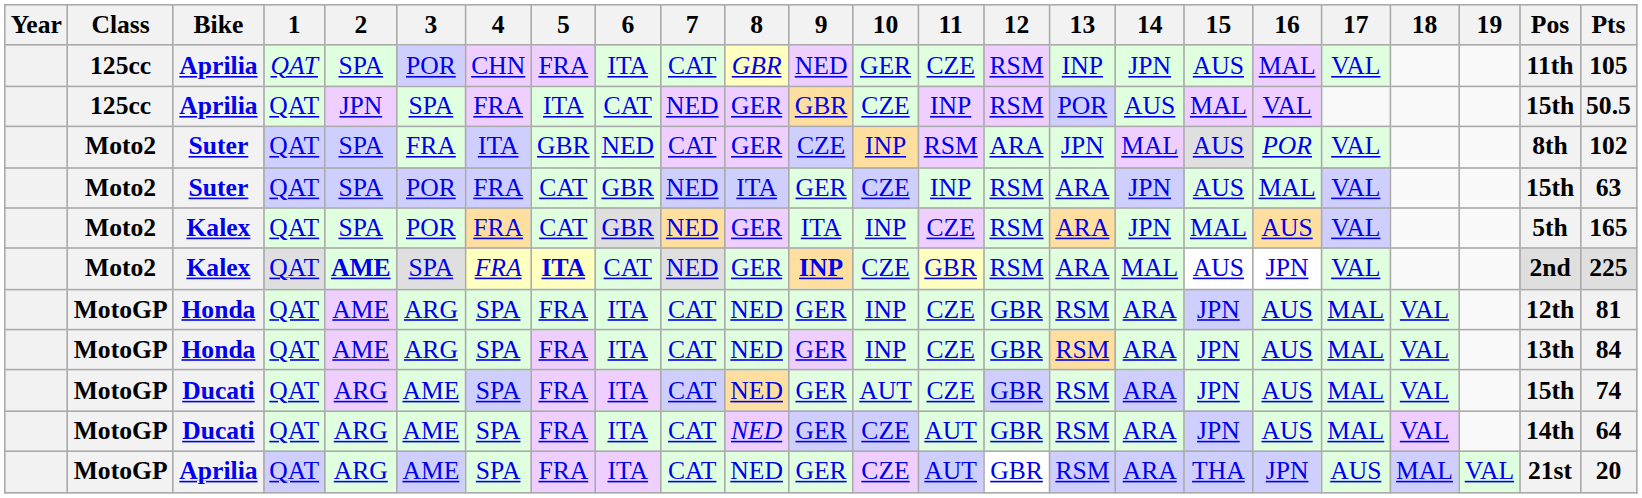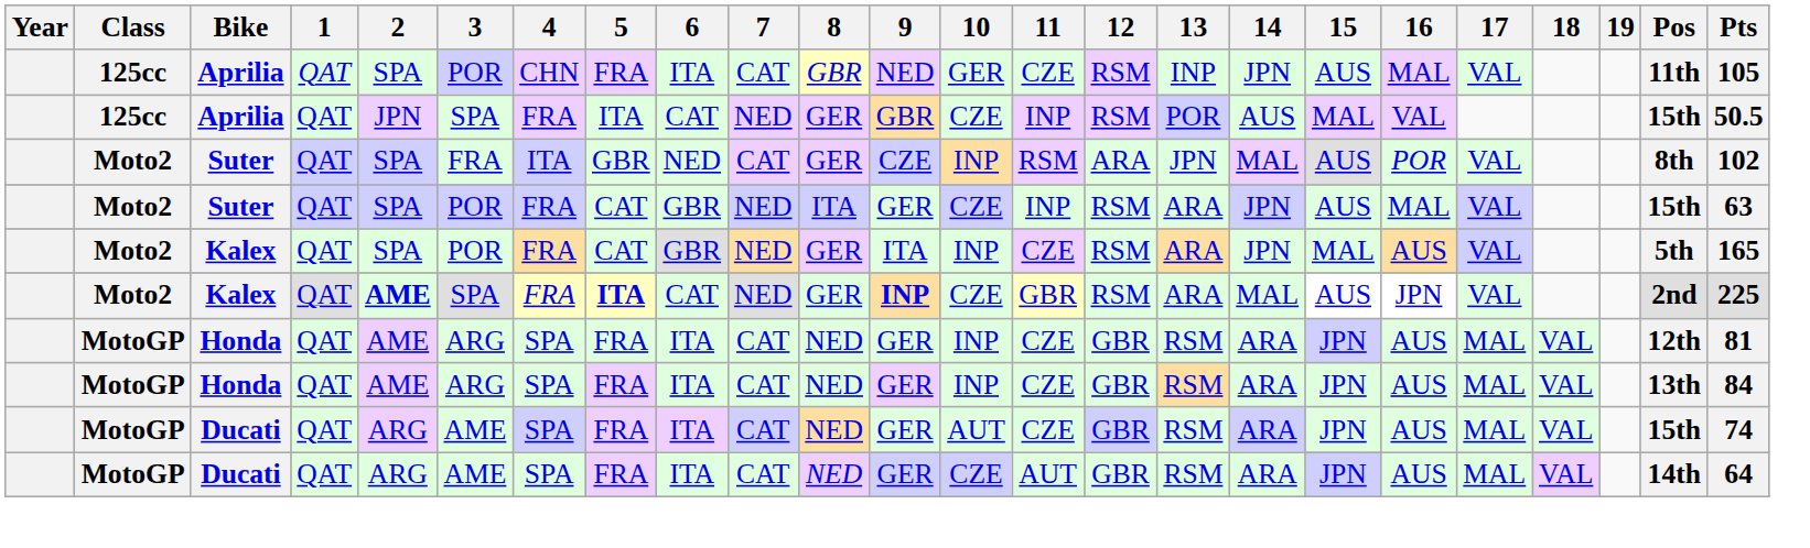 <table class="wikitable" style="text-align:center;">
 <tr>
 <th>Year</th>
 <th>Class</th>
 <th>Bike</th>
 <th>1</th>
 <th>2</th>
 <th>3</th>
 <th>4</th>
 <th>5</th>
 <th>6</th>
 <th>7</th>
 <th>8</th>
 <th>9</th>
 <th>10</th>
 <th>11</th>
 <th>12</th>
 <th>13</th>
 <th>14</th>
 <th>15</th>
 <th>16</th>
 <th>17</th>
 <th>18</th>
 <th>19</th>
 <th>Pos</th>
 <th>Pts</th>
 </tr>
 <tr>
 <th></th>
 <th>125cc</th>
 <th><a href='#'>Aprilia</a></th>
 <td style="background:#dfffdf;"><em><a href='#'>QAT</a></em><br></td>
 <td style="background:#dfffdf;"><a href='#'>SPA</a><br></td>
 <td style="background:#cfcfff;"><a href='#'>POR</a><br></td>
 <td style="background:#efcfff;"><a href='#'>CHN</a><br></td>
 <td style="background:#efcfff;"><a href='#'>FRA</a><br></td>
 <td style="background:#dfffdf;"><a href='#'>ITA</a><br></td>
 <td style="background:#dfffdf;"><a href='#'>CAT</a><br></td>
 <td style="background:#ffffbf;"><em><a href='#'>GBR</a></em><br></td>
 <td style="background:#efcfff;"><a href='#'>NED</a><br></td>
 <td style="background:#dfffdf;"><a href='#'>GER</a><br></td>
 <td style="background:#dfffdf;"><a href='#'>CZE</a><br></td>
 <td style="background:#efcfff;"><a href='#'>RSM</a><br></td>
 <td style="background:#dfffdf;"><a href='#'>INP</a><br></td>
 <td style="background:#dfffdf;"><a href='#'>JPN</a><br></td>
 <td style="background:#dfffdf;"><a href='#'>AUS</a><br></td>
 <td style="background:#efcfff;"><a href='#'>MAL</a><br></td>
 <td style="background:#dfffdf;"><a href='#'>VAL</a><br></td>
 <td></td>
 <td></td>
 <th>11th</th>
 <th>105</th>
 </tr>
 <tr>
 <th></th>
 <th>125cc</th>
 <th><a href='#'>Aprilia</a></th>
 <td style="background:#dfffdf;"><a href='#'>QAT</a><br></td>
 <td style="background:#efcfff;"><a href='#'>JPN</a><br></td>
 <td style="background:#dfffdf;"><a href='#'>SPA</a><br></td>
 <td style="background:#efcfff;"><a href='#'>FRA</a><br></td>
 <td style="background:#dfffdf;"><a href='#'>ITA</a><br></td>
 <td style="background:#dfffdf;"><a href='#'>CAT</a><br></td>
 <td style="background:#efcfff;"><a href='#'>NED</a><br></td>
 <td style="background:#efcfff;"><a href='#'>GER</a><br></td>
 <td style="background:#ffdf9f;"><a href='#'>GBR</a><br></td>
 <td style="background:#dfffdf;"><a href='#'>CZE</a><br></td>
 <td style="background:#efcfff;"><a href='#'>INP</a><br></td>
 <td style="background:#efcfff;"><a href='#'>RSM</a><br></td>
 <td style="background:#cfcfff;"><a href='#'>POR</a><br></td>
 <td style="background:#dfffdf;"><a href='#'>AUS</a><br></td>
 <td style="background:#efcfff;"><a href='#'>MAL</a><br></td>
 <td style="background:#efcfff;"><a href='#'>VAL</a><br></td>
 <td></td>
 <td></td>
 <td></td>
 <th>15th</th>
 <th>50.5</th>
 </tr>
 <tr>
 <th></th>
 <th>Moto2</th>
 <th><a href='#'>Suter</a></th>
 <td style="background:#cfcfff;"><a href='#'>QAT</a><br></td>
 <td style="background:#cfcfff;"><a href='#'>SPA</a><br></td>
 <td style="background:#dfffdf;"><a href='#'>FRA</a><br></td>
 <td style="background:#cfcfff;"><a href='#'>ITA</a><br></td>
 <td style="background:#dfffdf;"><a href='#'>GBR</a><br></td>
 <td style="background:#dfffdf;"><a href='#'>NED</a><br></td>
 <td style="background:#efcfff;"><a href='#'>CAT</a><br></td>
 <td style="background:#efcfff;"><a href='#'>GER</a><br></td>
 <td style="background:#cfcfff;"><a href='#'>CZE</a><br></td>
 <td style="background:#ffdf9f;"><a href='#'>INP</a><br></td>
 <td style="background:#efcfff;"><a href='#'>RSM</a><br></td>
 <td style="background:#dfffdf;"><a href='#'>ARA</a><br></td>
 <td style="background:#dfffdf;"><a href='#'>JPN</a><br></td>
 <td style="background:#efcfff;"><a href='#'>MAL</a><br></td>
 <td style="background:#dfdfdf;"><a href='#'>AUS</a><br></td>
 <td style="background:#dfffdf;"><em><a href='#'>POR</a></em><br></td>
 <td style="background:#dfffdf;"><a href='#'>VAL</a><br></td>
 <td></td>
 <td></td>
 <th>8th</th>
 <th>102</th>
 </tr>
 <tr>
 <th></th>
 <th>Moto2</th>
 <th><a href='#'>Suter</a></th>
 <td style="background:#cfcfff;"><a href='#'>QAT</a><br></td>
 <td style="background:#cfcfff;"><a href='#'>SPA</a><br></td>
 <td style="background:#cfcfff;"><a href='#'>POR</a><br></td>
 <td style="background:#cfcfff;"><a href='#'>FRA</a><br></td>
 <td style="background:#dfffdf;"><a href='#'>CAT</a><br></td>
 <td style="background:#dfffdf;"><a href='#'>GBR</a><br></td>
 <td style="background:#cfcfff;"><a href='#'>NED</a><br></td>
 <td style="background:#cfcfff;"><a href='#'>ITA</a><br></td>
 <td style="background:#dfffdf;"><a href='#'>GER</a><br></td>
 <td style="background:#cfcfff;"><a href='#'>CZE</a><br></td>
 <td style="background:#dfffdf;"><a href='#'>INP</a><br></td>
 <td style="background:#dfffdf;"><a href='#'>RSM</a><br></td>
 <td style="background:#dfffdf;"><a href='#'>ARA</a><br></td>
 <td style="background:#cfcfff;"><a href='#'>JPN</a><br></td>
 <td style="background:#dfffdf;"><a href='#'>AUS</a><br></td>
 <td style="background:#dfffdf;"><a href='#'>MAL</a><br></td>
 <td style="background:#cfcfff;"><a href='#'>VAL</a><br></td>
 <td></td>
 <td></td>
 <th>15th</th>
 <th>63</th>
 </tr>
 <tr>
 <th></th>
 <th>Moto2</th>
 <th><a href='#'>Kalex</a></th>
 <td style="background:#DFFFDF;"><a href='#'>QAT</a><br></td>
 <td style="background:#DFFFDF;"><a href='#'>SPA</a><br></td>
 <td style="background:#DFFFDF;"><a href='#'>POR</a><br></td>
 <td style="background:#FFDF9F;"><a href='#'>FRA</a><br></td>
 <td style="background:#DFFFDF;"><a href='#'>CAT</a><br></td>
 <td style="background:#DFDFDF;"><a href='#'>GBR</a><br></td>
 <td style="background:#FFDF9F;"><a href='#'>NED</a><br></td>
 <td style="background:#EFCFFF;"><a href='#'>GER</a><br></td>
 <td style="background:#DFFFDF;"><a href='#'>ITA</a><br></td>
 <td style="background:#DFFFDF;"><a href='#'>INP</a><br></td>
 <td style="background:#EFCFFF;"><a href='#'>CZE</a><br></td>
 <td style="background:#DFFFDF;"><a href='#'>RSM</a><br></td>
 <td style="background:#FFDF9F;"><a href='#'>ARA</a><br></td>
 <td style="background:#DFFFDF;"><a href='#'>JPN</a><br></td>
 <td style="background:#DFFFDF;"><a href='#'>MAL</a><br></td>
 <td style="background:#FFDF9F;"><a href='#'>AUS</a><br></td>
 <td style="background:#CFCFFF;"><a href='#'>VAL</a><br></td>
 <td></td>
 <td></td>
 <th>5th</th>
 <th>165</th>
 </tr>
 <tr>
 <th></th>
 <th>Moto2</th>
 <th><a href='#'>Kalex</a></th>
 <td style="background:#DFDFDF;"><a href='#'>QAT</a><br></td>
 <td style="background:#DFFFDF;"><strong><a href='#'>AME</a></strong><br></td>
 <td style="background:#DFDFDF;"><a href='#'>SPA</a><br></td>
 <td style="background:#FFFFBF;"><em><a href='#'>FRA</a></em><br></td>
 <td style="background:#FFFFBF;"><strong><a href='#'>ITA</a></strong><br></td>
 <td style="background:#DFFFDF;"><a href='#'>CAT</a><br></td>
 <td style="background:#DFDFDF;"><a href='#'>NED</a><br></td>
 <td style="background:#DFFFDF;"><a href='#'>GER</a><br></td>
 <td style="background:#FFDF9F;"><strong><a href='#'>INP</a></strong><br></td>
 <td style="background:#DFFFDF;"><a href='#'>CZE</a><br></td>
 <td style="background:#FFFFBF;"><a href='#'>GBR</a><br></td>
 <td style="background:#DFFFDF;"><a href='#'>RSM</a><br></td>
 <td style="background:#DFFFDF;"><a href='#'>ARA</a><br></td>
 <td style="background:#DFFFDF;"><a href='#'>MAL</a><br></td>
 <td style="background:#FFFFFF;"><a href='#'>AUS</a><br></td>
 <td style="background:#FFFFFF;"><a href='#'>JPN</a><br></td>
 <td style="background:#DFFFDF;"><a href='#'>VAL</a><br></td>
 <td></td>
 <td></td>
 <th style="background:#DFDFDF;">2nd</th>
 <th style="background:#DFDFDF;">225</th>
 </tr>
 <tr>
 <th></th>
 <th>MotoGP</th>
 <th><a href='#'>Honda</a></th>
 <td style="background:#DFFFDF;"><a href='#'>QAT</a><br></td>
 <td style="background:#EFCFFF;"><a href='#'>AME</a><br></td>
 <td style="background:#DFFFDF;"><a href='#'>ARG</a><br></td>
 <td style="background:#DFFFDF;"><a href='#'>SPA</a><br></td>
 <td style="background:#DFFFDF;"><a href='#'>FRA</a><br></td>
 <td style="background:#DFFFDF;"><a href='#'>ITA</a><br></td>
 <td style="background:#DFFFDF;"><a href='#'>CAT</a><br></td>
 <td style="background:#DFFFDF;"><a href='#'>NED</a><br></td>
 <td style="background:#DFFFDF;"><a href='#'>GER</a><br></td>
 <td style="background:#DFFFDF;"><a href='#'>INP</a><br></td>
 <td style="background:#DFFFDF;"><a href='#'>CZE</a><br></td>
 <td style="background:#DFFFDF;"><a href='#'>GBR</a><br></td>
 <td style="background:#DFFFDF;"><a href='#'>RSM</a><br></td>
 <td style="background:#DFFFDF;"><a href='#'>ARA</a><br></td>
 <td style="background:#CFCFFF;"><a href='#'>JPN</a><br></td>
 <td style="background:#DFFFDF;"><a href='#'>AUS</a><br></td>
 <td style="background:#DFFFDF;"><a href='#'>MAL</a><br></td>
 <td style="background:#DFFFDF;"><a href='#'>VAL</a><br></td>
 <td></td>
 <th>12th</th>
 <th>81</th>
 </tr>
 <tr>
 <th></th>
 <th>MotoGP</th>
 <th><a href='#'>Honda</a></th>
 <td style="background:#dfffdf;"><a href='#'>QAT</a><br></td>
 <td style="background:#efcfff;"><a href='#'>AME</a><br></td>
 <td style="background:#dfffdf;"><a href='#'>ARG</a><br></td>
 <td style="background:#dfffdf;"><a href='#'>SPA</a><br></td>
 <td style="background:#efcfff;"><a href='#'>FRA</a><br></td>
 <td style="background:#dfffdf;"><a href='#'>ITA</a><br></td>
 <td style="background:#dfffdf;"><a href='#'>CAT</a><br></td>
 <td style="background:#dfffdf;"><a href='#'>NED</a><br></td>
 <td style="background:#efcfff;"><a href='#'>GER</a><br></td>
 <td style="background:#dfffdf;"><a href='#'>INP</a><br></td>
 <td style="background:#dfffdf;"><a href='#'>CZE</a><br></td>
 <td style="background:#dfffdf;"><a href='#'>GBR</a><br></td>
 <td style="background:#ffdf9f;"><a href='#'>RSM</a><br></td>
 <td style="background:#dfffdf;"><a href='#'>ARA</a><br></td>
 <td style="background:#dfffdf;"><a href='#'>JPN</a><br></td>
 <td style="background:#dfffdf;"><a href='#'>AUS</a><br></td>
 <td style="background:#dfffdf;"><a href='#'>MAL</a><br></td>
 <td style="background:#dfffdf;"><a href='#'>VAL</a><br></td>
 <td></td>
 <th>13th</th>
 <th>84</th>
 </tr>
 <tr>
 <th></th>
 <th>MotoGP</th>
 <th><a href='#'>Ducati</a></th>
 <td style="background:#dfffdf;"><a href='#'>QAT</a><br></td>
 <td style="background:#efcfff;"><a href='#'>ARG</a><br></td>
 <td style="background:#dfffdf;"><a href='#'>AME</a><br></td>
 <td style="background:#cfcfff;"><a href='#'>SPA</a><br></td>
 <td style="background:#efcfff;"><a href='#'>FRA</a><br></td>
 <td style="background:#efcfff;"><a href='#'>ITA</a><br></td>
 <td style="background:#cfcfff;"><a href='#'>CAT</a><br></td>
 <td style="background:#ffdf9f;"><a href='#'>NED</a><br></td>
 <td style="background:#dfffdf;"><a href='#'>GER</a><br></td>
 <td style="background:#dfffdf;"><a href='#'>AUT</a><br></td>
 <td style="background:#dfffdf;"><a href='#'>CZE</a><br></td>
 <td style="background:#cfcfff;"><a href='#'>GBR</a><br></td>
 <td style="background:#dfffdf;"><a href='#'>RSM</a><br></td>
 <td style="background:#cfcfff;"><a href='#'>ARA</a><br></td>
 <td style="background:#dfffdf;"><a href='#'>JPN</a><br></td>
 <td style="background:#dfffdf;"><a href='#'>AUS</a><br></td>
 <td style="background:#dfffdf;"><a href='#'>MAL</a><br></td>
 <td style="background:#dfffdf;"><a href='#'>VAL</a><br></td>
 <td></td>
 <th>15th</th>
 <th>74</th>
 </tr>
 <tr>
 <th></th>
 <th>MotoGP</th>
 <th><a href='#'>Ducati</a></th>
 <td style="background:#dfffdf;"><a href='#'>QAT</a><br></td>
 <td style="background:#dfffdf;"><a href='#'>ARG</a><br></td>
 <td style="background:#dfffdf;"><a href='#'>AME</a><br></td>
 <td style="background:#dfffdf;"><a href='#'>SPA</a><br></td>
 <td style="background:#efcfff;"><a href='#'>FRA</a><br></td>
 <td style="background:#dfffdf;"><a href='#'>ITA</a><br></td>
 <td style="background:#dfffdf;"><a href='#'>CAT</a><br></td>
 <td style="background:#efcfff;"><em><a href='#'>NED</a></em><br></td>
 <td style="background:#cfcfff;"><a href='#'>GER</a><br></td>
 <td style="background:#cfcfff;"><a href='#'>CZE</a><br></td>
 <td style="background:#dfffdf;"><a href='#'>AUT</a><br></td>
 <td style="background:#dfffdf;"><a href='#'>GBR</a><br></td>
 <td style="background:#dfffdf;"><a href='#'>RSM</a><br></td>
 <td style="background:#dfffdf;"><a href='#'>ARA</a><br></td>
 <td style="background:#cfcfff;"><a href='#'>JPN</a><br></td>
 <td style="background:#dfffdf;"><a href='#'>AUS</a><br></td>
 <td style="background:#dfffdf;"><a href='#'>MAL</a><br></td>
 <td style="background:#efcfff;"><a href='#'>VAL</a><br></td>
 <td></td>
 <th>14th</th>
 <th>64</th>
 </tr>
-<tr>
-<th></th>
-<th>MotoGP</th>
-<th><a href='#'>Aprilia</a></th>
-<td style="background:#cfcfff;"><a href='#'>QAT</a><br></td>
-<td style="background:#dfffdf;"><a href='#'>ARG</a><br></td>
-<td style="background:#cfcfff;"><a href='#'>AME</a><br></td>
-<td style="background:#dfffdf;"><a href='#'>SPA</a><br></td>
-<td style="background:#efcfff;"><a href='#'>FRA</a><br></td>
-<td style="background:#efcfff;"><a href='#'>ITA</a><br></td>
-<td style="background:#dfffdf;"><a href='#'>CAT</a><br></td>
-<td style="background:#dfffdf;"><a href='#'>NED</a><br></td>
-<td style="background:#dfffdf;"><a href='#'>GER</a><br></td>
-<td style="background:#efcfff;"><a href='#'>CZE</a><br></td>
-<td style="background:#cfcfff;"><a href='#'>AUT</a><br></td>
-<td style="background:#ffffff;"><a href='#'>GBR</a><br></td>
-<td style="background:#cfcfff;"><a href='#'>RSM</a><br></td>
-<td style="background:#cfcfff;"><a href='#'>ARA</a><br></td>
-<td style="background:#cfcfff;"><a href='#'>THA</a><br></td>
-<td style="background:#cfcfff;"><a href='#'>JPN</a><br></td>
-<td style="background:#dfffdf;"><a href='#'>AUS</a><br></td>
-<td style="background:#cfcfff;"><a href='#'>MAL</a><br></td>
-<td style="background:#dfffdf;"><a href='#'>VAL</a><br></td>
-<th>21st</th>
-<th>20</th>
-</tr>
 </table>
